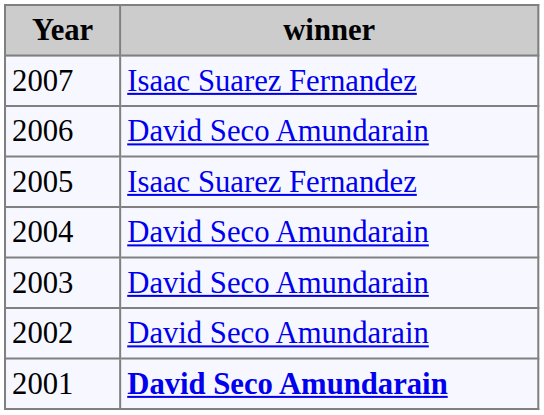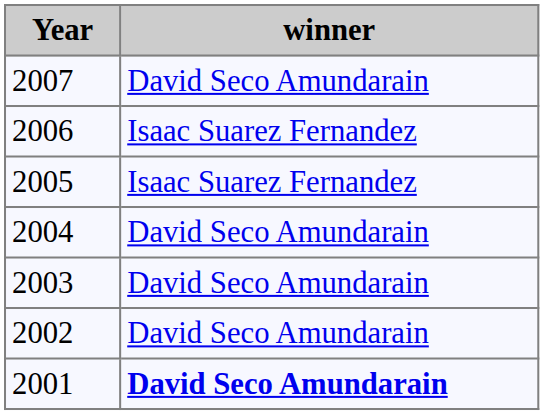 <table bgcolor="#f7f8ff" cellpadding="3" cellspacing="0" border="1" style="font-size: 95%; border: gray solid 1px; border-collapse: collapse;">
 <tr bgcolor="#CCCCCC">
 <td align="center" width="50"><strong>Year</strong></td>
 <td align="center" width="200"><strong>winner</strong></td>
 </tr>
 <tr align="left">
 <td>2007</td>
-<td> <a href='#'>Isaac Suarez Fernandez</a></td>
+<td> <a href='#'>David Seco Amundarain</a></td>
 </tr>
 <tr align="left">
 <td>2006</td>
-<td> <a href='#'>David Seco Amundarain</a></td>
+<td> <a href='#'>Isaac Suarez Fernandez</a></td>
 </tr>
 <tr align="left">
 <td>2005</td>
 <td> <a href='#'>Isaac Suarez Fernandez</a></td>
 </tr>
 <tr align="left">
 <td>2004</td>
 <td> <a href='#'>David Seco Amundarain</a></td>
 </tr>
 <tr align="left">
 <td>2003</td>
 <td> <a href='#'>David Seco Amundarain</a></td>
 </tr>
 <tr align="left">
 <td>2002</td>
 <td> <a href='#'>David Seco Amundarain</a></td>
 </tr>
 <tr align="left">
 <td>2001</td>
 <td><strong> <a href='#'>David Seco Amundarain</a></strong></td>
 </tr>
 </table>
